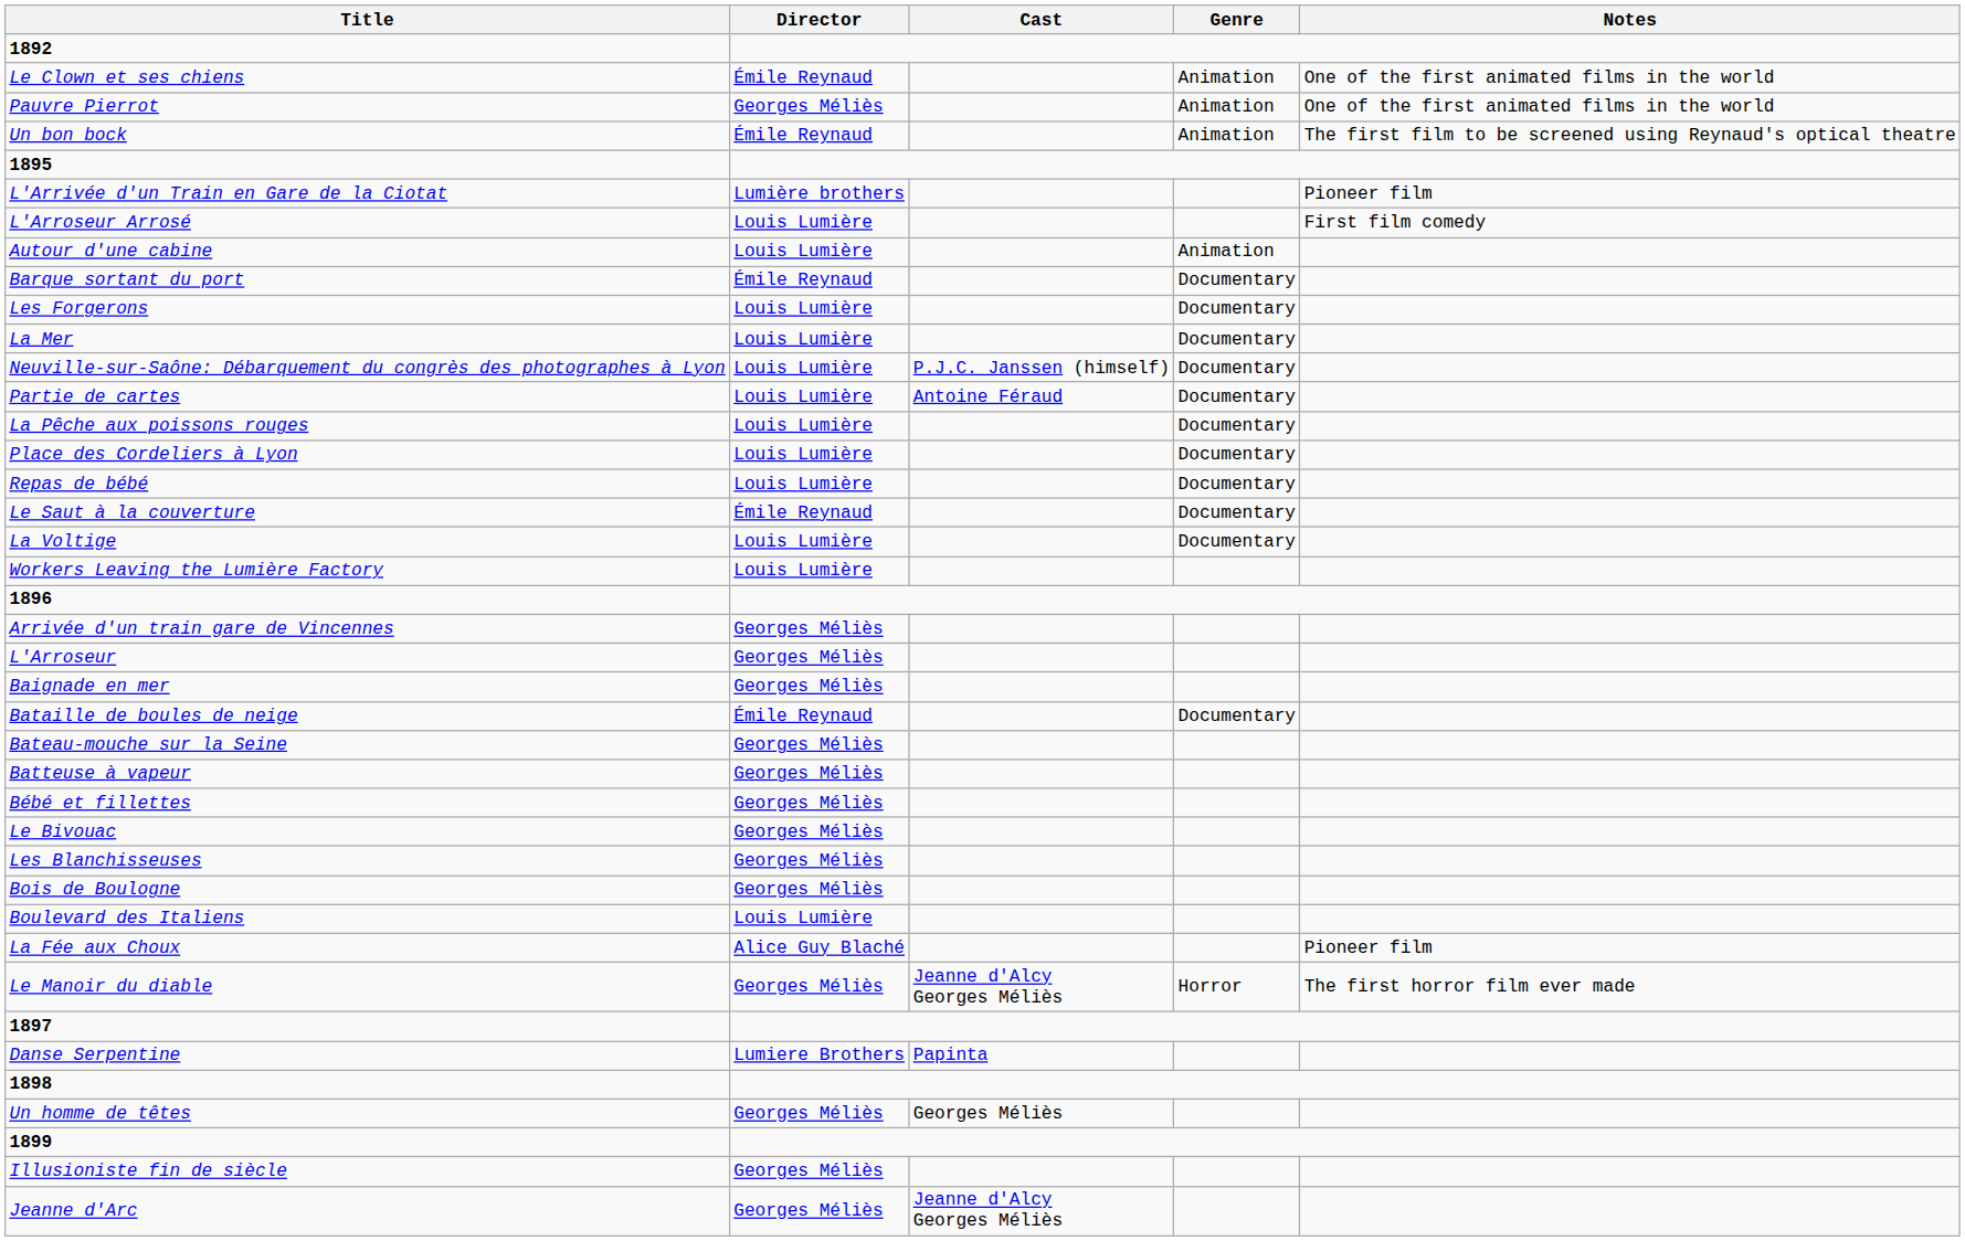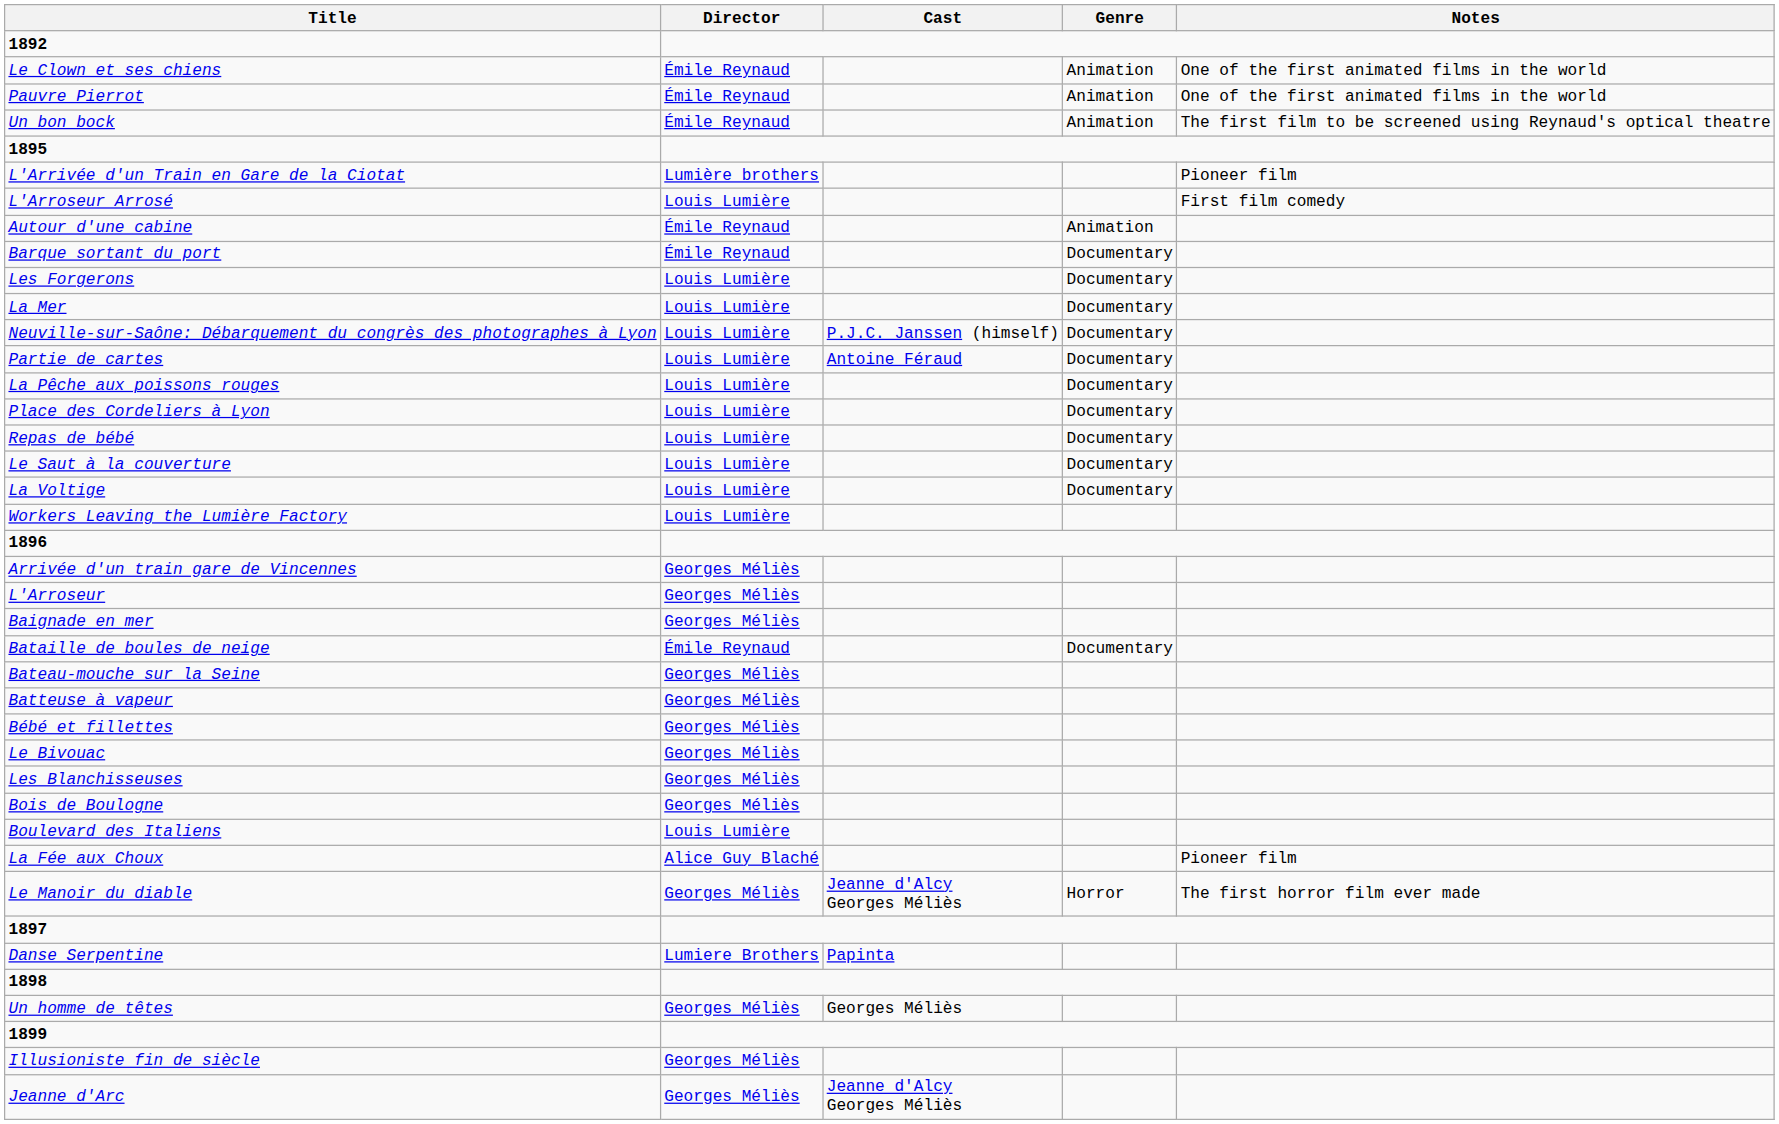 <table class="wikitable">
 <tr>
 <th>Title</th>
 <th>Director</th>
 <th>Cast</th>
 <th>Genre</th>
 <th>Notes</th>
 </tr>
 <tr>
 <td><strong>1892</strong></td>
 </tr>
 <tr>
 <td><em><a href='#'>Le Clown et ses chiens</a></em></td>
 <td><a href='#'>Émile Reynaud</a></td>
 <td></td>
 <td>Animation</td>
 <td>One of the first animated films in the world</td>
 </tr>
 <tr>
 <td><em><a href='#'>Pauvre Pierrot</a></em></td>
-<td><a href='#'>Georges Méliès</a></td>
+<td><a href='#'>Émile Reynaud</a></td>
 <td></td>
 <td>Animation</td>
 <td>One of the first animated films in the world</td>
 </tr>
 <tr>
 <td><em><a href='#'>Un bon bock</a></em></td>
 <td><a href='#'>Émile Reynaud</a></td>
 <td></td>
 <td>Animation</td>
 <td>The first film to be screened using Reynaud's optical theatre</td>
 </tr>
 <tr>
 <td><strong>1895</strong></td>
 </tr>
 <tr>
 <td><em><a href='#'>L'Arrivée d'un Train en Gare de la Ciotat</a></em></td>
 <td><a href='#'>Lumière brothers</a></td>
 <td></td>
 <td></td>
 <td>Pioneer film</td>
 </tr>
 <tr>
 <td><em><a href='#'>L'Arroseur Arrosé</a></em></td>
 <td><a href='#'>Louis Lumière</a></td>
 <td></td>
 <td></td>
 <td>First film comedy</td>
 </tr>
 <tr>
 <td><em><a href='#'>Autour d'une cabine</a></em></td>
-<td><a href='#'>Louis Lumière</a></td>
+<td><a href='#'>Émile Reynaud</a></td>
 <td></td>
 <td>Animation</td>
 <td></td>
 </tr>
 <tr>
 <td><em><a href='#'>Barque sortant du port</a></em></td>
 <td><a href='#'>Émile Reynaud</a></td>
 <td></td>
 <td>Documentary</td>
 <td></td>
 </tr>
 <tr>
 <td><em><a href='#'>Les Forgerons</a></em></td>
 <td><a href='#'>Louis Lumière</a></td>
 <td></td>
 <td>Documentary</td>
 <td></td>
 </tr>
 <tr>
 <td><em><a href='#'>La Mer</a></em></td>
 <td><a href='#'>Louis Lumière</a></td>
 <td></td>
 <td>Documentary</td>
 <td></td>
 </tr>
 <tr>
 <td><em><a href='#'>Neuville-sur-Saône: Débarquement du congrès des photographes à Lyon</a></em></td>
 <td><a href='#'>Louis Lumière</a></td>
 <td><a href='#'>P.J.C. Janssen</a> (himself)</td>
 <td>Documentary</td>
 <td></td>
 </tr>
 <tr>
 <td><em><a href='#'>Partie de cartes</a></em></td>
 <td><a href='#'>Louis Lumière</a></td>
 <td><a href='#'>Antoine Féraud</a></td>
 <td>Documentary</td>
 <td></td>
 </tr>
 <tr>
 <td><em><a href='#'>La Pêche aux poissons rouges</a></em></td>
 <td><a href='#'>Louis Lumière</a></td>
 <td></td>
 <td>Documentary</td>
 <td></td>
 </tr>
 <tr>
 <td><em><a href='#'>Place des Cordeliers à Lyon</a></em></td>
 <td><a href='#'>Louis Lumière</a></td>
 <td></td>
 <td>Documentary</td>
 <td></td>
 </tr>
 <tr>
 <td><em><a href='#'>Repas de bébé</a></em></td>
 <td><a href='#'>Louis Lumière</a></td>
 <td></td>
 <td>Documentary</td>
 <td></td>
 </tr>
 <tr>
 <td><em><a href='#'>Le Saut à la couverture</a></em></td>
-<td><a href='#'>Émile Reynaud</a></td>
+<td><a href='#'>Louis Lumière</a></td>
 <td></td>
 <td>Documentary</td>
 <td></td>
 </tr>
 <tr>
 <td><em><a href='#'>La Voltige</a></em></td>
 <td><a href='#'>Louis Lumière</a></td>
 <td></td>
 <td>Documentary</td>
 <td></td>
 </tr>
 <tr>
 <td><em><a href='#'>Workers Leaving the Lumière Factory</a></em></td>
 <td><a href='#'>Louis Lumière</a></td>
 <td></td>
 <td></td>
 <td></td>
 </tr>
 <tr>
 <td><strong>1896</strong></td>
 </tr>
 <tr>
 <td><em><a href='#'>Arrivée d'un train gare de Vincennes</a></em></td>
 <td><a href='#'>Georges Méliès</a></td>
 <td></td>
 <td></td>
 <td></td>
 </tr>
 <tr>
 <td><em><a href='#'>L'Arroseur</a></em></td>
 <td><a href='#'>Georges Méliès</a></td>
 <td></td>
 <td></td>
 <td></td>
 </tr>
 <tr>
 <td><em><a href='#'>Baignade en mer</a></em></td>
 <td><a href='#'>Georges Méliès</a></td>
 <td></td>
 <td></td>
 <td></td>
 </tr>
 <tr>
 <td><em><a href='#'>Bataille de boules de neige</a></em></td>
 <td><a href='#'>Émile Reynaud</a></td>
 <td></td>
 <td>Documentary</td>
 <td></td>
 </tr>
 <tr>
 <td><em><a href='#'>Bateau-mouche sur la Seine</a></em></td>
 <td><a href='#'>Georges Méliès</a></td>
 <td></td>
 <td></td>
 <td></td>
 </tr>
 <tr>
 <td><em><a href='#'>Batteuse à vapeur</a></em></td>
 <td><a href='#'>Georges Méliès</a></td>
 <td></td>
 <td></td>
 <td></td>
 </tr>
 <tr>
 <td><em><a href='#'>Bébé et fillettes</a></em></td>
 <td><a href='#'>Georges Méliès</a></td>
 <td></td>
 <td></td>
 <td></td>
 </tr>
 <tr>
 <td><em><a href='#'>Le Bivouac</a></em></td>
 <td><a href='#'>Georges Méliès</a></td>
 <td></td>
 <td></td>
 <td></td>
 </tr>
 <tr>
 <td><em><a href='#'>Les Blanchisseuses</a></em></td>
 <td><a href='#'>Georges Méliès</a></td>
 <td></td>
 <td></td>
 <td></td>
 </tr>
 <tr>
 <td><em><a href='#'>Bois de Boulogne</a></em></td>
 <td><a href='#'>Georges Méliès</a></td>
 <td></td>
 <td></td>
 <td></td>
 </tr>
 <tr>
 <td><em><a href='#'>Boulevard des Italiens</a> </em></td>
 <td><a href='#'>Louis Lumière</a></td>
 <td></td>
 <td></td>
 <td></td>
 </tr>
 <tr>
 <td><em><a href='#'>La Fée aux Choux</a></em></td>
 <td><a href='#'>Alice Guy Blaché</a></td>
 <td></td>
 <td></td>
 <td>Pioneer film</td>
 </tr>
 <tr>
 <td><em><a href='#'>Le Manoir du diable</a></em></td>
 <td><a href='#'>Georges Méliès</a></td>
 <td><a href='#'>Jeanne d'Alcy</a><br>Georges Méliès</td>
 <td>Horror</td>
 <td>The first horror film ever made</td>
 </tr>
 <tr>
 <td><strong>1897</strong></td>
 </tr>
 <tr>
 <td><em><a href='#'>Danse Serpentine</a></em></td>
 <td><a href='#'>Lumiere Brothers</a></td>
 <td><a href='#'>Papinta</a></td>
 <td></td>
 <td></td>
 </tr>
 <tr>
 <td><strong>1898</strong></td>
 </tr>
 <tr>
 <td><em><a href='#'>Un homme de têtes</a></em></td>
 <td><a href='#'>Georges Méliès</a></td>
 <td>Georges Méliès</td>
 <td></td>
 <td></td>
 </tr>
 <tr>
 <td><strong>1899</strong></td>
 </tr>
 <tr>
 <td><em><a href='#'>Illusioniste fin de siècle</a></em></td>
 <td><a href='#'>Georges Méliès</a></td>
 <td></td>
 <td></td>
 <td></td>
 </tr>
 <tr>
 <td><em><a href='#'>Jeanne d'Arc</a></em></td>
 <td><a href='#'>Georges Méliès</a></td>
 <td><a href='#'>Jeanne d'Alcy</a><br>Georges Méliès</td>
 <td></td>
 <td></td>
 </tr>
 </table>
